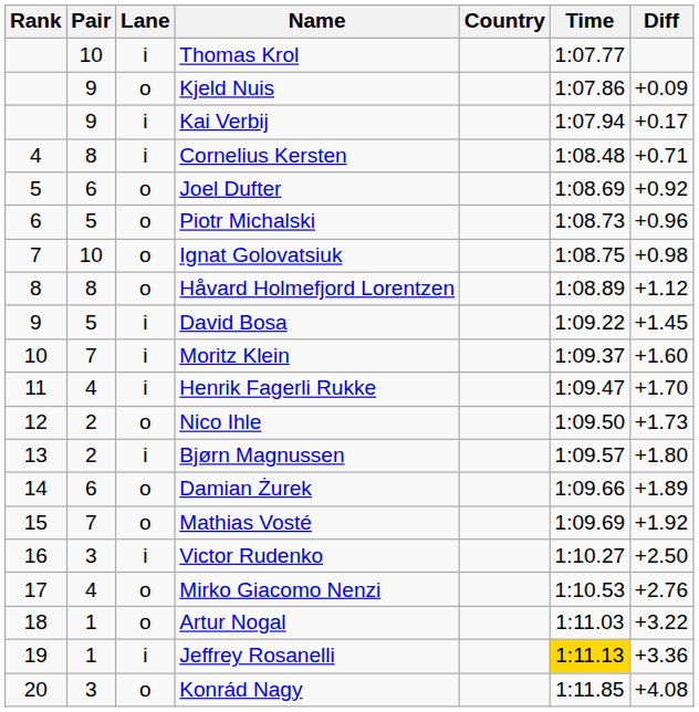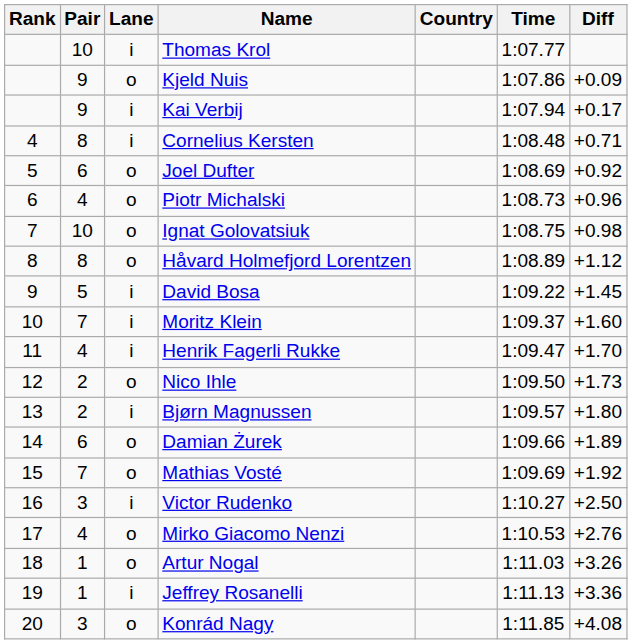 <table class="wikitable sortable" style="text-align:center">
 <tr>
 <th>Rank</th>
 <th>Pair</th>
 <th>Lane</th>
 <th>Name</th>
 <th>Country</th>
 <th>Time</th>
 <th>Diff</th>
 </tr>
 <tr>
 <td></td>
 <td>10</td>
 <td>i</td>
 <td align=left><a href='#'>Thomas Krol</a></td>
 <td align=left></td>
 <td>1:07.77</td>
 <td></td>
 </tr>
 <tr>
 <td></td>
 <td>9</td>
 <td>o</td>
 <td align=left><a href='#'>Kjeld Nuis</a></td>
 <td align=left></td>
 <td>1:07.86</td>
 <td>+0.09</td>
 </tr>
 <tr>
 <td></td>
 <td>9</td>
 <td>i</td>
 <td align=left><a href='#'>Kai Verbij</a></td>
 <td align=left></td>
 <td>1:07.94</td>
 <td>+0.17</td>
 </tr>
 <tr>
 <td>4</td>
 <td>8</td>
 <td>i</td>
 <td align=left><a href='#'>Cornelius Kersten</a></td>
 <td align=left></td>
 <td>1:08.48</td>
 <td>+0.71</td>
 </tr>
 <tr>
 <td>5</td>
 <td>6</td>
 <td>o</td>
 <td align=left><a href='#'>Joel Dufter</a></td>
 <td align=left></td>
 <td>1:08.69</td>
 <td>+0.92</td>
 </tr>
 <tr>
 <td>6</td>
-<td>5</td>
+<td>4</td>
 <td>o</td>
 <td align=left><a href='#'>Piotr Michalski</a></td>
 <td align=left></td>
 <td>1:08.73</td>
 <td>+0.96</td>
 </tr>
 <tr>
 <td>7</td>
 <td>10</td>
 <td>o</td>
 <td align=left><a href='#'>Ignat Golovatsiuk</a></td>
 <td align=left></td>
 <td>1:08.75</td>
 <td>+0.98</td>
 </tr>
 <tr>
 <td>8</td>
 <td>8</td>
 <td>o</td>
 <td align=left><a href='#'>Håvard Holmefjord Lorentzen</a></td>
 <td align=left></td>
 <td>1:08.89</td>
 <td>+1.12</td>
 </tr>
 <tr>
 <td>9</td>
 <td>5</td>
 <td>i</td>
 <td align=left><a href='#'>David Bosa</a></td>
 <td align=left></td>
 <td>1:09.22</td>
 <td>+1.45</td>
 </tr>
 <tr>
 <td>10</td>
 <td>7</td>
 <td>i</td>
 <td align=left><a href='#'>Moritz Klein</a></td>
 <td align=left></td>
 <td>1:09.37</td>
 <td>+1.60</td>
 </tr>
 <tr>
 <td>11</td>
 <td>4</td>
 <td>i</td>
 <td align=left><a href='#'>Henrik Fagerli Rukke</a></td>
 <td align=left></td>
 <td>1:09.47</td>
 <td>+1.70</td>
 </tr>
 <tr>
 <td>12</td>
 <td>2</td>
 <td>o</td>
 <td align=left><a href='#'>Nico Ihle</a></td>
 <td align=left></td>
 <td>1:09.50</td>
 <td>+1.73</td>
 </tr>
 <tr>
 <td>13</td>
 <td>2</td>
 <td>i</td>
 <td align=left><a href='#'>Bjørn Magnussen</a></td>
 <td align=left></td>
 <td>1:09.57</td>
 <td>+1.80</td>
 </tr>
 <tr>
 <td>14</td>
 <td>6</td>
 <td>o</td>
 <td align=left><a href='#'>Damian Żurek</a></td>
 <td align=left></td>
 <td>1:09.66</td>
 <td>+1.89</td>
 </tr>
 <tr>
 <td>15</td>
 <td>7</td>
 <td>o</td>
 <td align=left><a href='#'>Mathias Vosté</a></td>
 <td align=left></td>
 <td>1:09.69</td>
 <td>+1.92</td>
 </tr>
 <tr>
 <td>16</td>
 <td>3</td>
 <td>i</td>
 <td align=left><a href='#'>Victor Rudenko</a></td>
 <td align=left></td>
 <td>1:10.27</td>
 <td>+2.50</td>
 </tr>
 <tr>
 <td>17</td>
 <td>4</td>
 <td>o</td>
 <td align=left><a href='#'>Mirko Giacomo Nenzi</a></td>
 <td align=left></td>
 <td>1:10.53</td>
 <td>+2.76</td>
 </tr>
 <tr>
 <td>18</td>
 <td>1</td>
 <td>o</td>
 <td align=left><a href='#'>Artur Nogal</a></td>
 <td align=left></td>
 <td>1:11.03</td>
-<td>+3.22</td>
+<td>+3.26</td>
 </tr>
 <tr>
 <td>19</td>
 <td>1</td>
 <td>i</td>
 <td align=left><a href='#'>Jeffrey Rosanelli</a></td>
 <td align=left></td>
-<td style="background: gold;">1:11.13</td>
+<td>1:11.13</td>
 <td>+3.36</td>
 </tr>
 <tr>
 <td>20</td>
 <td>3</td>
 <td>o</td>
 <td align=left><a href='#'>Konrád Nagy</a></td>
 <td align=left></td>
 <td>1:11.85</td>
 <td>+4.08</td>
 </tr>
 </table>
